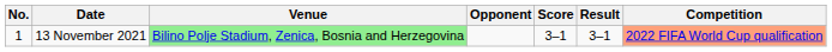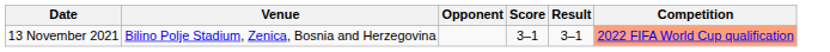 <table class="wikitable sortable">
 <tr>
-<th scope="col">No.</th>
 <th scope="col">Date</th>
 <th scope="col">Venue</th>
 <th scope="col">Opponent</th>
 <th scope="col">Score</th>
 <th scope="col">Result</th>
 <th scope="col">Competition</th>
 </tr>
 <tr>
-<td align="center">1</td>
 <td>13 November 2021</td>
-<td style="background: lightgreen;"><a href='#'>Bilino Polje Stadium</a>, <a href='#'>Zenica</a>, Bosnia and Herzegovina</td>
+<td><a href='#'>Bilino Polje Stadium</a>, <a href='#'>Zenica</a>, Bosnia and Herzegovina</td>
 <td></td>
 <td align="center">3–1</td>
 <td align="center">3–1</td>
 <td style="background: lightsalmon;"><a href='#'>2022 FIFA World Cup qualification</a></td>
 </tr>
 </table>
